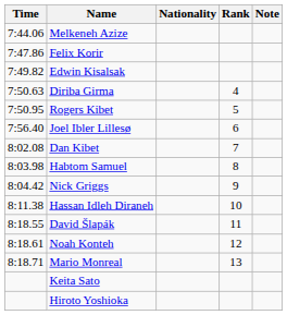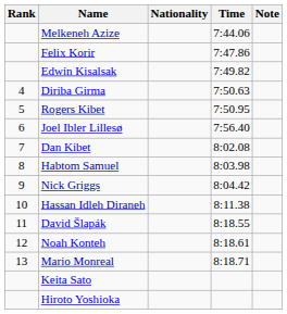 <table class="wikitable sortable" style="text-align:center">
 <tr>
-<th>Time</th>
+<th>Rank</th>
 <th>Name</th>
 <th>Nationality</th>
-<th>Rank</th>
+<th>Time</th>
 <th>Note</th>
 </tr>
 <tr>
-<td>7:44.06</td>
+<td></td>
 <td align=left><a href='#'>Melkeneh Azize</a></td>
 <td align=left></td>
-<td></td>
+<td>7:44.06</td>
 <td></td>
 </tr>
 <tr>
-<td>7:47.86</td>
+<td></td>
 <td align=left><a href='#'>Felix Korir</a></td>
 <td align=left></td>
-<td></td>
+<td>7:47.86</td>
 <td></td>
 </tr>
 <tr>
-<td>7:49.82</td>
+<td></td>
 <td align=left><a href='#'>Edwin Kisalsak</a></td>
 <td align=left></td>
-<td></td>
+<td>7:49.82</td>
 <td></td>
 </tr>
 <tr>
-<td>7:50.63</td>
+<td>4</td>
 <td align=left><a href='#'>Diriba Girma</a></td>
 <td align=left></td>
-<td>4</td>
+<td>7:50.63</td>
 <td></td>
 </tr>
 <tr>
-<td>7:50.95</td>
+<td>5</td>
 <td align=left><a href='#'>Rogers Kibet</a></td>
 <td align=left></td>
-<td>5</td>
+<td>7:50.95</td>
 <td></td>
 </tr>
 <tr>
-<td>7:56.40</td>
+<td>6</td>
 <td align=left><a href='#'>Joel Ibler Lillesø</a></td>
 <td align=left></td>
-<td>6</td>
+<td>7:56.40</td>
 <td></td>
 </tr>
 <tr>
-<td>8:02.08</td>
+<td>7</td>
 <td align=left><a href='#'>Dan Kibet</a></td>
 <td align=left></td>
-<td>7</td>
+<td>8:02.08</td>
 <td></td>
 </tr>
 <tr>
-<td>8:03.98</td>
+<td>8</td>
 <td align=left><a href='#'>Habtom Samuel</a></td>
 <td align=left></td>
-<td>8</td>
+<td>8:03.98</td>
 <td></td>
 </tr>
 <tr>
-<td>8:04.42</td>
+<td>9</td>
 <td align=left><a href='#'>Nick Griggs</a></td>
 <td align=left></td>
-<td>9</td>
+<td>8:04.42</td>
 <td></td>
 </tr>
 <tr>
-<td>8:11.38</td>
+<td>10</td>
 <td align=left><a href='#'>Hassan Idleh Diraneh</a></td>
 <td align=left></td>
-<td>10</td>
+<td>8:11.38</td>
 <td></td>
 </tr>
 <tr>
-<td>8:18.55</td>
+<td>11</td>
 <td align=left><a href='#'>David Šlapák</a></td>
 <td align=left></td>
-<td>11</td>
+<td>8:18.55</td>
 <td></td>
 </tr>
 <tr>
-<td>8:18.61</td>
+<td>12</td>
 <td align=left><a href='#'>Noah Konteh</a></td>
 <td align=left></td>
-<td>12</td>
+<td>8:18.61</td>
 <td></td>
 </tr>
 <tr>
-<td>8:18.71</td>
+<td>13</td>
 <td align=left><a href='#'>Mario Monreal</a></td>
 <td align=left></td>
-<td>13</td>
+<td>8:18.71</td>
 <td></td>
 </tr>
 <tr>
 <td></td>
 <td align=left><a href='#'>Keita Sato</a></td>
 <td align=left></td>
 <td></td>
 <td></td>
 </tr>
 <tr>
 <td></td>
 <td align=left><a href='#'>Hiroto Yoshioka</a></td>
 <td align=left></td>
 <td></td>
 <td></td>
 </tr>
 </table>
